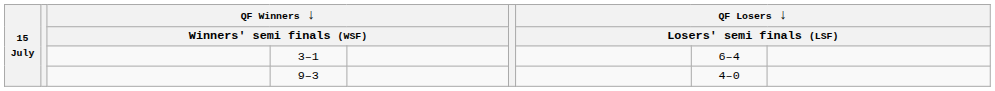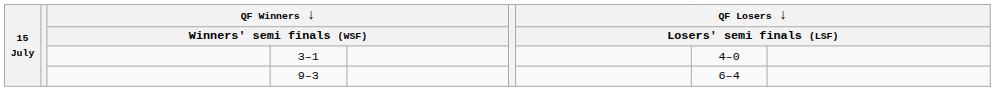 <table class="wikitable" style="font-size: 90%;">
 <tr>
 <th rowspan="4" width=30><small>15<br>July</small></th>
 <th rowspan="4" width=1></th>
 <th colspan=3><small>QF Winners</small> <big>↓</big></th>
 <th rowspan="4" width=1></th>
 <th colspan=3><small>QF Losers</small> <big>↓</big></th>
 </tr>
 <tr>
 <th colspan=3>Winners' semi finals <small>(WSF)</small></th>
 <th colspan=3>Losers' semi finals <small>(LSF)</small></th>
 </tr>
 <tr>
 <td align="right" width=215></td>
 <td align="center" width=70>3–1</td>
 <td width=155></td>
 <td align="right" width=168></td>
-<td align="center" width=70>6–4</td>
+<td align="center">4–0</td>
 <td width=215></td>
 </tr>
 <tr>
 <td align="right"></td>
 <td align="center">9–3</td>
 <td></td>
 <td width="80" align="right"></td>
-<td align="center">4–0</td>
+<td align="center" width=70>6–4</td>
 <td></td>
 </tr>
 </table>
